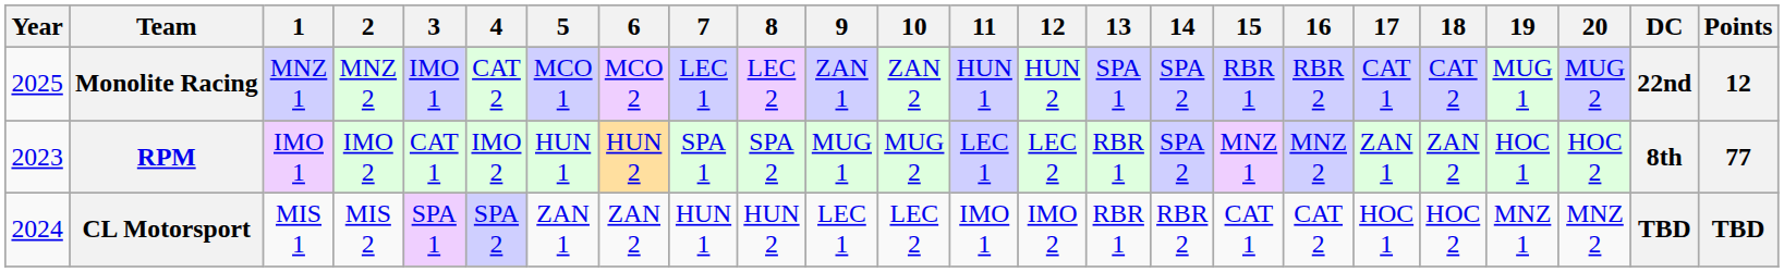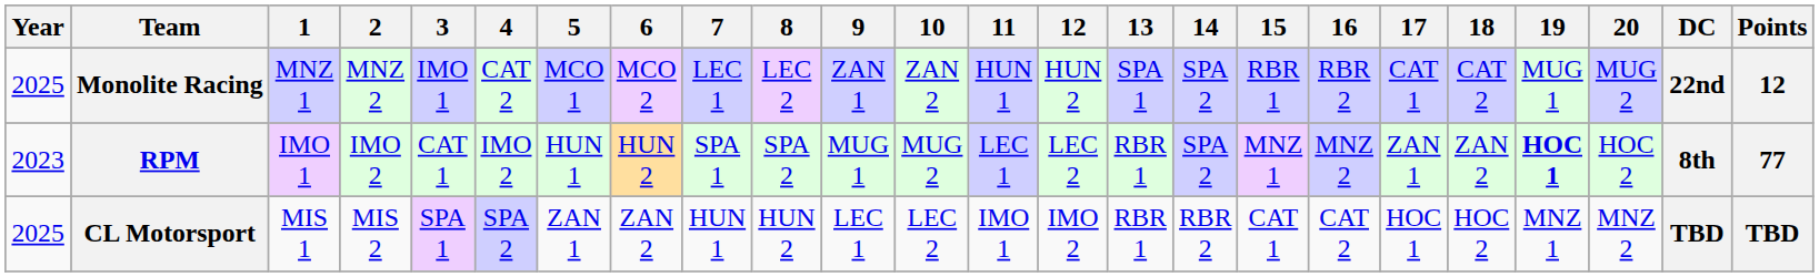 <table class="wikitable" style="text-align:center; font-size:85%">
 <tr>
 <th>Year</th>
 <th>Team</th>
 <th>1</th>
 <th>2</th>
 <th>3</th>
 <th>4</th>
 <th>5</th>
 <th>6</th>
 <th>7</th>
 <th>8</th>
 <th>9</th>
 <th>10</th>
 <th>11</th>
 <th>12</th>
 <th>13</th>
 <th>14</th>
 <th>15</th>
 <th>16</th>
 <th>17</th>
 <th>18</th>
 <th>19</th>
 <th>20</th>
 <th>DC</th>
 <th>Points</th>
 </tr>
 <tr>
 <td><a href='#'>2025</a></td>
 <th nowrap>Monolite Racing</th>
 <td style="background:#CFCFFF;"><a href='#'>MNZ<br>1</a><br></td>
 <td style="background:#DFFFDF;"><a href='#'>MNZ<br>2</a><br></td>
 <td style="background:#CFCFFF;"><a href='#'>IMO<br>1</a><br></td>
 <td style="background:#DFFFDF;"><a href='#'>CAT<br>2</a><br></td>
 <td style="background:#CFCFFF;"><a href='#'>MCO<br>1</a><br></td>
 <td style="background:#EFCFFF;"><a href='#'>MCO<br>2</a><br></td>
 <td style="background:#CFCFFF;"><a href='#'>LEC<br>1</a><br></td>
 <td style="background:#EFCFFF;"><a href='#'>LEC<br>2</a><br></td>
 <td style="background:#CFCFFF;"><a href='#'>ZAN<br>1</a><br></td>
 <td style="background:#DFFFDF;"><a href='#'>ZAN<br>2</a><br></td>
 <td style="background:#CFCFFF;"><a href='#'>HUN<br>1</a><br></td>
 <td style="background:#DFFFDF;"><a href='#'>HUN<br>2</a><br></td>
 <td style="background:#CFCFFF;"><a href='#'>SPA<br>1</a><br></td>
 <td style="background:#CFCFFF;"><a href='#'>SPA<br>2</a><br></td>
 <td style="background:#CFCFFF;"><a href='#'>RBR<br>1</a><br></td>
 <td style="background:#CFCFFF;"><a href='#'>RBR<br>2</a><br></td>
 <td style="background:#CFCFFF;"><a href='#'>CAT<br>1</a><br></td>
 <td style="background:#CFCFFF;"><a href='#'>CAT<br>2</a><br></td>
 <td style="background:#DFFFDF;"><a href='#'>MUG<br>1</a><br></td>
 <td style="background:#CFCFFF;"><a href='#'>MUG<br>2</a><br></td>
 <th>22nd</th>
 <th>12</th>
 </tr>
 <tr>
 <td><a href='#'>2023</a></td>
 <th nowrap><a href='#'>RPM</a></th>
 <td style="background:#EFCFFF;"><a href='#'>IMO<br>1</a><br></td>
 <td style="background:#DFFFDF;"><a href='#'>IMO<br>2</a><br></td>
 <td style="background:#DFFFDF;"><a href='#'>CAT<br>1</a><br></td>
 <td style="background:#DFFFDF;"><a href='#'>IMO<br>2</a><br></td>
 <td style="background:#DFFFDF;"><a href='#'>HUN<br>1</a><br></td>
 <td style="background:#FFDF9F;"><a href='#'>HUN<br>2</a><br></td>
 <td style="background:#DFFFDF;"><a href='#'>SPA<br>1</a><br></td>
 <td style="background:#DFFFDF;"><a href='#'>SPA<br>2</a><br></td>
 <td style="background:#DFFFDF;"><a href='#'>MUG<br>1</a><br></td>
 <td style="background:#DFFFDF;"><a href='#'>MUG<br>2</a><br></td>
 <td style="background:#CFCFFF;"><a href='#'>LEC<br>1</a><br></td>
 <td style="background:#DFFFDF;"><a href='#'>LEC<br>2</a><br></td>
 <td style="background:#DFFFDF;"><a href='#'>RBR<br>1</a><br></td>
 <td style="background:#CFCFFF;"><a href='#'>SPA<br>2</a><br></td>
 <td style="background:#EFCFFF;"><a href='#'>MNZ<br>1</a><br></td>
 <td style="background:#CFCFFF;"><a href='#'>MNZ<br>2</a><br></td>
 <td style="background:#DFFFDF;"><a href='#'>ZAN<br>1</a><br></td>
 <td style="background:#DFFFDF;"><a href='#'>ZAN<br>2</a><br></td>
-<td style="background:#DFFFDF;"><a href='#'>HOC<br>1</a><br></td>
+<td style="background:#DFFFDF;"><strong><a href='#'>HOC<br>1</a><br></strong></td>
 <td style="background:#DFFFDF;"><a href='#'>HOC<br>2</a><br></td>
 <th>8th</th>
 <th>77</th>
 </tr>
 <tr>
-<td><a href='#'>2024</a></td>
+<td><a href='#'>2025</a></td>
 <th nowrap>CL Motorsport</th>
 <td style="background:#;"><a href='#'>MIS<br>1</a></td>
 <td style="background:#;"><a href='#'>MIS<br>2</a></td>
 <td style="background:#efcfff;"><a href='#'>SPA<br>1</a><br></td>
 <td style="background:#cfcfff;"><a href='#'>SPA<br>2</a><br></td>
 <td style="background:#;"><a href='#'>ZAN<br>1</a></td>
 <td style="background:#;"><a href='#'>ZAN<br>2</a></td>
 <td style="background:#;"><a href='#'>HUN<br>1</a></td>
 <td style="background:#;"><a href='#'>HUN<br>2</a></td>
 <td style="background:#;"><a href='#'>LEC<br>1</a></td>
 <td style="background:#;"><a href='#'>LEC<br>2</a></td>
 <td style="background:#;"><a href='#'>IMO<br>1</a></td>
 <td style="background:#;"><a href='#'>IMO<br>2</a></td>
 <td style="background:#;"><a href='#'>RBR<br>1</a></td>
 <td style="background:#;"><a href='#'>RBR<br>2</a></td>
 <td style="background:#;"><a href='#'>CAT<br>1</a></td>
 <td style="background:#;"><a href='#'>CAT<br>2</a></td>
 <td style="background:#;"><a href='#'>HOC<br>1</a></td>
 <td style="background:#;"><a href='#'>HOC<br>2</a></td>
 <td style="background:#;"><a href='#'>MNZ<br>1</a></td>
 <td style="background:#;"><a href='#'>MNZ<br>2</a></td>
 <th>TBD</th>
 <th>TBD</th>
 </tr>
 </table>
